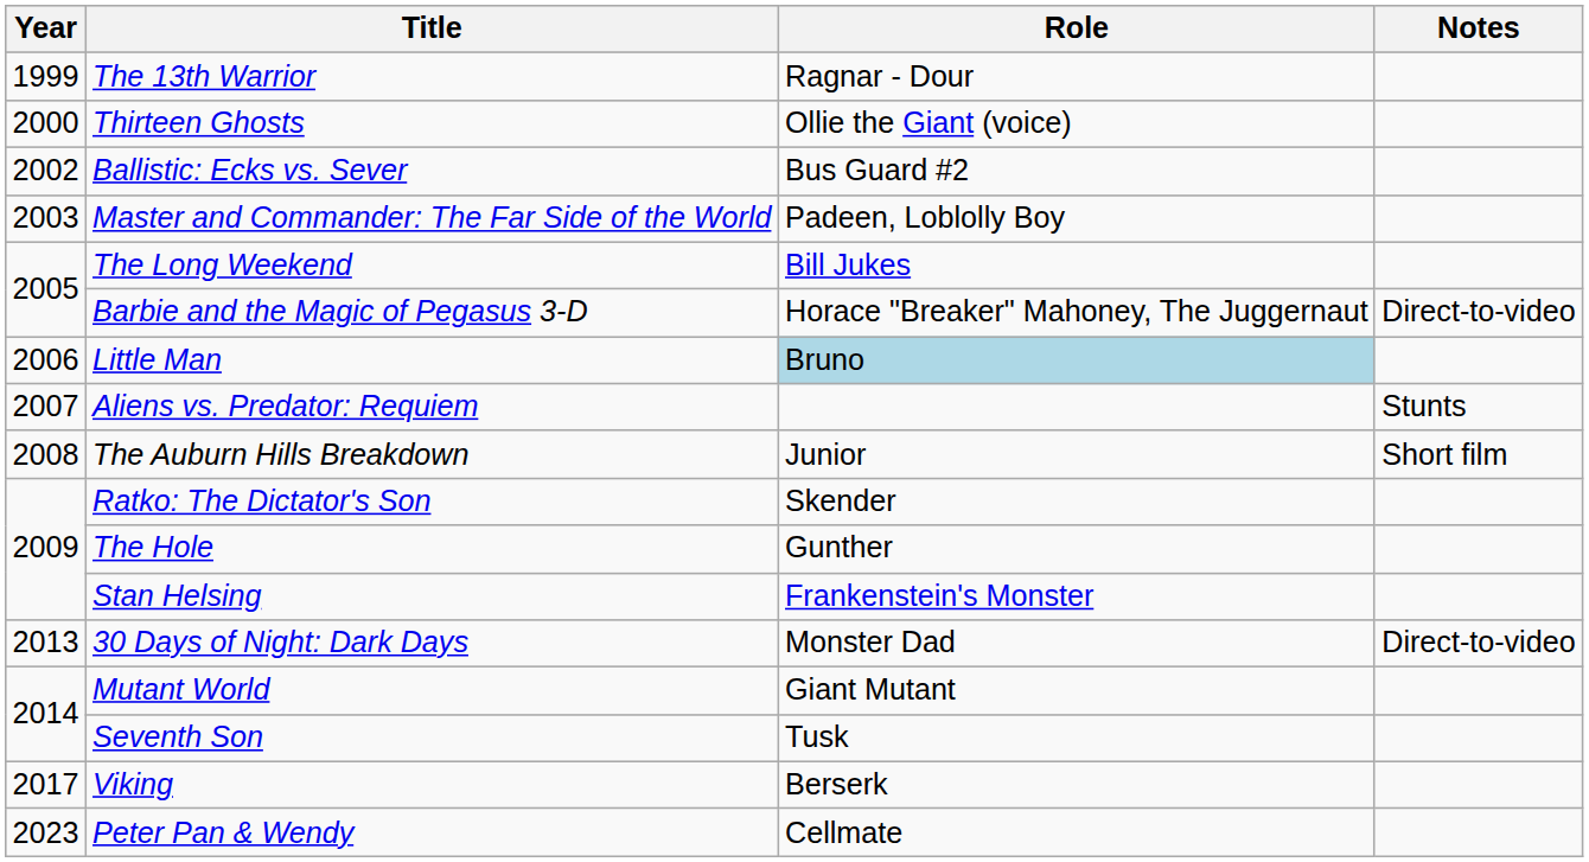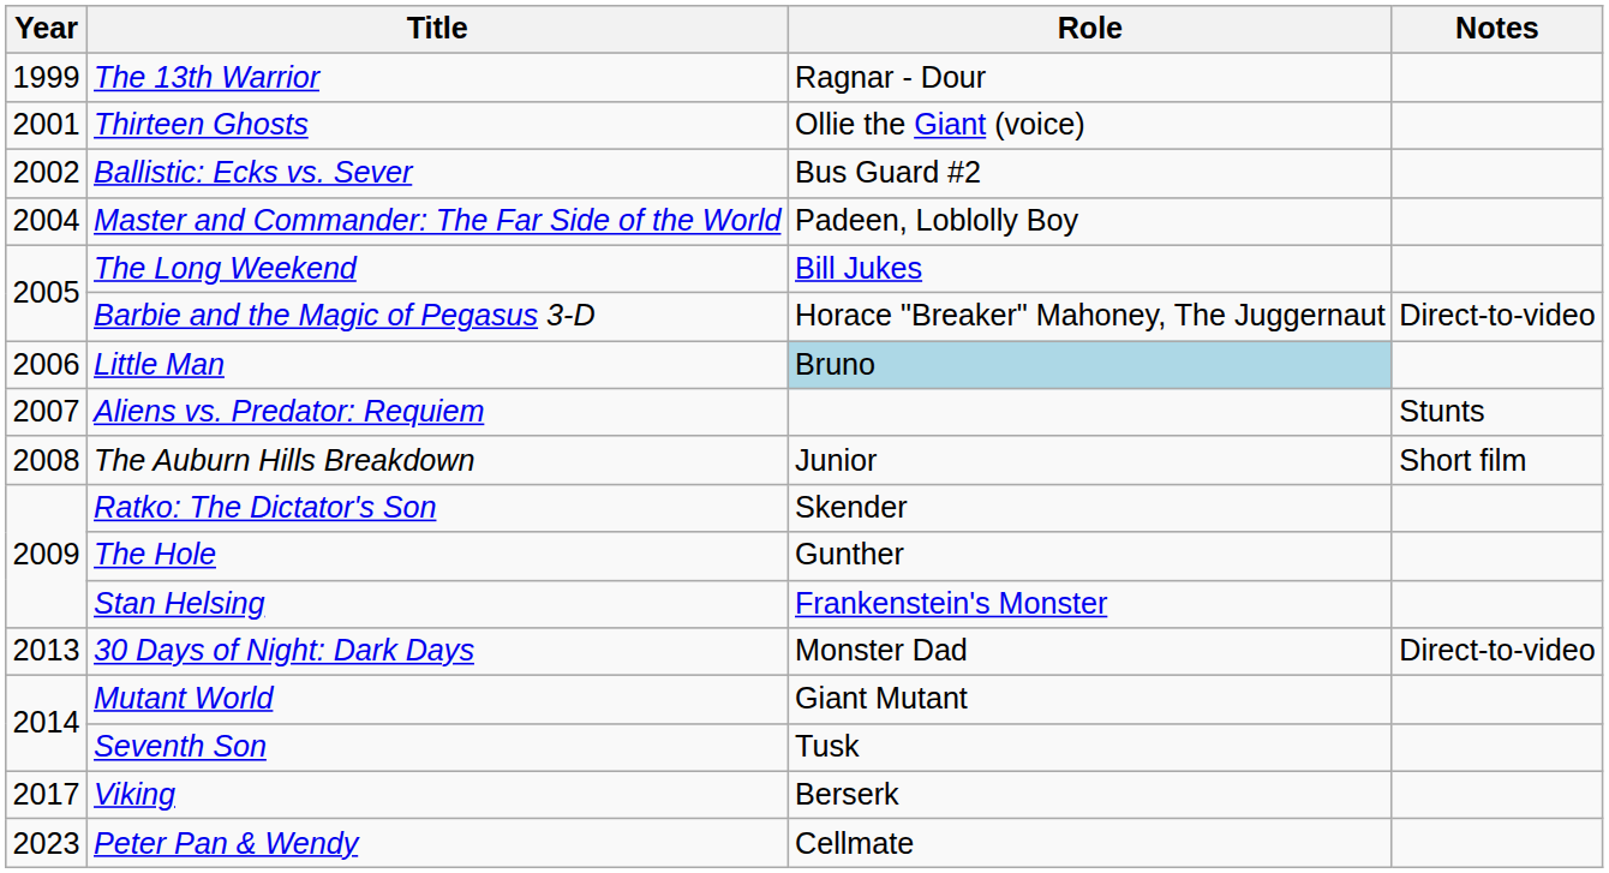 <table class = "wikitable sortable">
 <tr>
 <th>Year</th>
 <th>Title</th>
 <th>Role</th>
 <th class="unsortable">Notes</th>
 </tr>
 <tr>
 <td>1999</td>
 <td data-sort-value="13th Warrior, The"><em><a href='#'>The 13th Warrior</a></em></td>
 <td>Ragnar - Dour</td>
 <td></td>
 </tr>
 <tr>
-<td>2000</td>
+<td>2001</td>
 <td><em><a href='#'>Thirteen Ghosts</a></em></td>
 <td>Ollie the <a href='#'>Giant</a> (voice)</td>
 <td></td>
 </tr>
 <tr>
 <td>2002</td>
 <td><em><a href='#'>Ballistic: Ecks vs. Sever</a></em></td>
 <td>Bus Guard #2</td>
 <td></td>
 </tr>
 <tr>
-<td>2003</td>
+<td>2004</td>
 <td><em><a href='#'>Master and Commander: The Far Side of the World</a></em></td>
 <td>Padeen, Loblolly Boy</td>
 <td></td>
 </tr>
 <tr>
 <td rowspan="2">2005</td>
 <td data-sort-value="Long Weekend, The"><em><a href='#'>The Long Weekend</a></em></td>
 <td><a href='#'>Bill Jukes</a></td>
 <td></td>
 </tr>
 <tr>
 <td><em><a href='#'>Barbie and the Magic of Pegasus</a> 3-D</em></td>
 <td>Horace "Breaker" Mahoney, The Juggernaut</td>
 <td>Direct-to-video</td>
 </tr>
 <tr>
 <td>2006</td>
 <td><em><a href='#'>Little Man</a></em></td>
 <td style="background: lightblue;">Bruno</td>
 <td></td>
 </tr>
 <tr>
 <td>2007</td>
 <td><em><a href='#'>Aliens vs. Predator: Requiem</a></em></td>
 <td></td>
 <td>Stunts</td>
 </tr>
 <tr>
 <td>2008</td>
 <td data-sort-value="Auburn Hills Breakdown, The"><em>The Auburn Hills Breakdown</em></td>
 <td>Junior</td>
 <td>Short film</td>
 </tr>
 <tr>
 <td rowspan="3">2009</td>
 <td><em><a href='#'>Ratko: The Dictator's Son</a></em></td>
 <td>Skender</td>
 <td></td>
 </tr>
 <tr>
 <td data-sort-value="Hole, The"><em><a href='#'>The Hole</a></em></td>
 <td>Gunther</td>
 <td></td>
 </tr>
 <tr>
 <td><em><a href='#'>Stan Helsing</a></em></td>
 <td><a href='#'>Frankenstein's Monster</a></td>
 <td></td>
 </tr>
 <tr>
 <td>2013</td>
 <td><em><a href='#'>30 Days of Night: Dark Days</a></em></td>
 <td>Monster Dad</td>
 <td>Direct-to-video</td>
 </tr>
 <tr>
 <td rowspan="2">2014</td>
 <td><em><a href='#'>Mutant World</a></em></td>
 <td>Giant Mutant</td>
 <td></td>
 </tr>
 <tr>
 <td><em><a href='#'>Seventh Son</a></em></td>
 <td>Tusk</td>
 <td></td>
 </tr>
 <tr>
 <td>2017</td>
 <td><em><a href='#'>Viking</a></em></td>
 <td>Berserk</td>
 <td></td>
 </tr>
 <tr>
 <td>2023</td>
 <td><em><a href='#'>Peter Pan & Wendy</a></em></td>
 <td>Cellmate</td>
 <td></td>
 </tr>
 </table>
